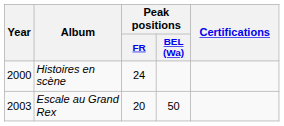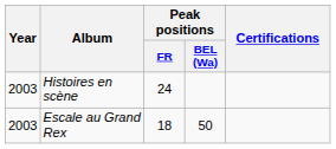 <table class="wikitable">
 <tr>
 <th rowspan="2" style="text-align:center; width:10px;">Year</th>
 <th rowspan="2" style="text-align:center; width:120px;">Album</th>
 <th colspan="2" style="text-align:center; width:30px;">Peak positions</th>
 <th rowspan="2" style="text-align:center; width:120px;"><a href='#'>Certifications</a></th>
 </tr>
 <tr>
 <th scope="col" style="width:3em;font-size:90%;"><a href='#'>FR</a><br></th>
 <th scope="col" style="width:3em;font-size:90%;"><a href='#'>BEL <br>(Wa)</a><br></th>
 </tr>
 <tr>
-<td style="text-align:center;">2000</td>
+<td style="text-align:center;">2003</td>
 <td><em>Histoires en scène</em></td>
 <td style="text-align:center;">24</td>
 <td style="text-align:center;"></td>
 <td style="text-align:center;"></td>
 </tr>
 <tr>
 <td style="text-align:center;">2003</td>
 <td><em>Escale au Grand Rex</em></td>
-<td style="text-align:center;">20</td>
+<td style="text-align:center;">18</td>
 <td style="text-align:center;">50</td>
 <td style="text-align:center;"></td>
 </tr>
 </table>
